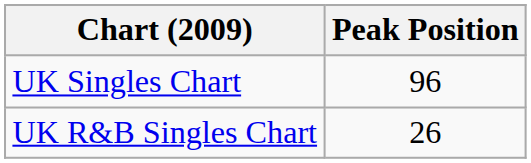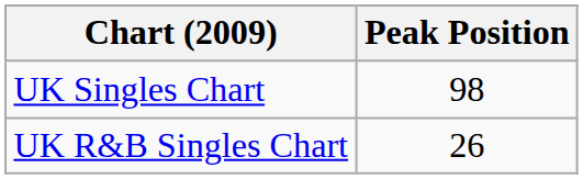 <table class="wikitable">
 <tr>
 <th align="left">Chart (2009)</th>
 <th align="left">Peak Position</th>
 </tr>
 <tr>
 <td align="left"><a href='#'>UK Singles Chart</a></td>
-<td style="text-align:center;">96</td>
+<td style="text-align:center;">98</td>
 </tr>
 <tr>
 <td align="left"><a href='#'>UK R&B Singles Chart</a></td>
 <td style="text-align:center;">26</td>
 </tr>
 </table>
